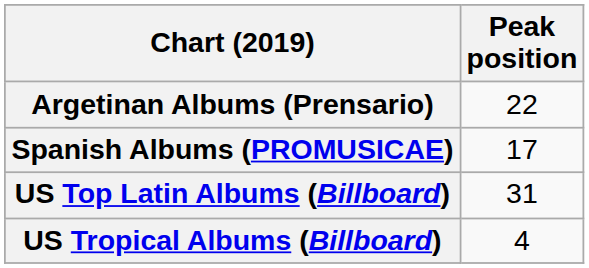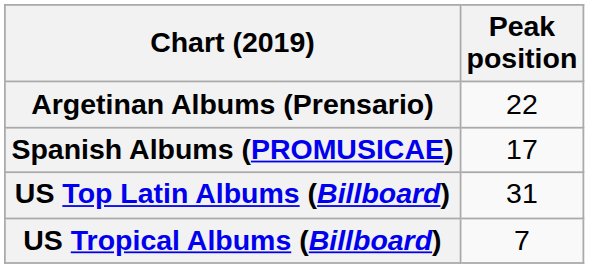 <table class="wikitable sortable plainrowheaders" style="text-align:center">
 <tr>
 <th scope="col">Chart (2019)</th>
 <th scope="col">Peak<br>position</th>
 </tr>
 <tr>
 <th scope="row">Argetinan Albums (Prensario)</th>
 <td>22</td>
 </tr>
 <tr>
 <th scope="row">Spanish Albums (<a href='#'>PROMUSICAE</a>)</th>
 <td>17</td>
 </tr>
 <tr>
 <th scope="row">US <a href='#'>Top Latin Albums</a> (<a href='#'><em>Billboard</em></a>)</th>
 <td>31</td>
 </tr>
 <tr>
 <th scope="row">US <a href='#'>Tropical Albums</a> (<a href='#'><em>Billboard</em></a>)</th>
-<td>4</td>
+<td>7</td>
 </tr>
 </table>
